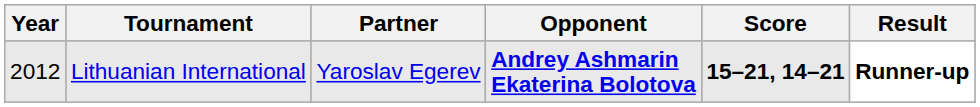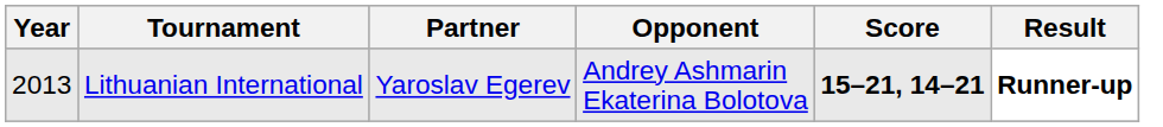 <table class="sortable wikitable" style="font-size: 90%;">
 <tr>
 <th>Year</th>
 <th>Tournament</th>
 <th>Partner</th>
 <th>Opponent</th>
 <th>Score</th>
 <th>Result</th>
 </tr>
 <tr style="background:#E9E9E9">
-<td align="center">2012</td>
+<td align="center">2013</td>
 <td align="left"><a href='#'>Lithuanian International</a></td>
 <td align="left"> <a href='#'>Yaroslav Egerev</a></td>
-<td align="left"><strong> <a href='#'>Andrey Ashmarin</a><br> <a href='#'>Ekaterina Bolotova</a></strong></td>
+<td align="left"> <a href='#'>Andrey Ashmarin</a><br> <a href='#'>Ekaterina Bolotova</a></td>
 <td align="left"><strong>15–21, 14–21</strong></td>
 <td style="text-align:left; background:white"> <strong>Runner-up</strong></td>
 </tr>
 </table>
